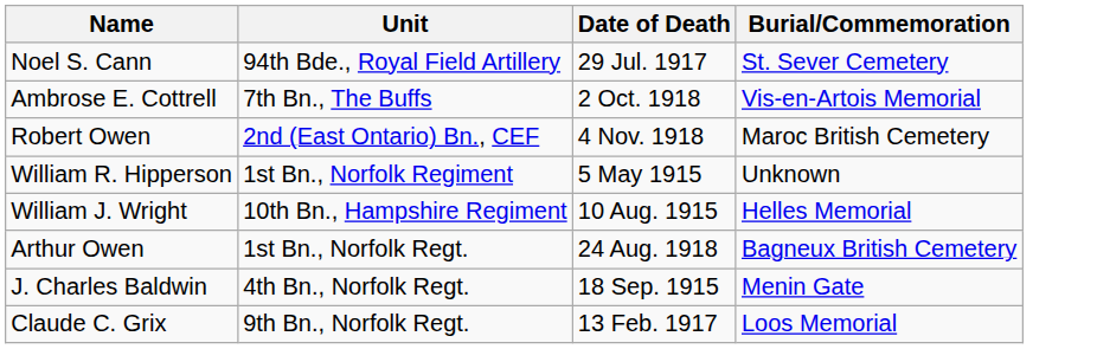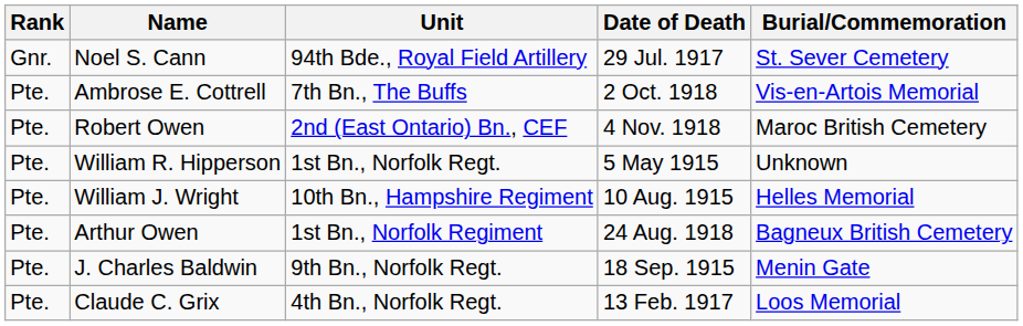 <table class="wikitable">
 <tr>
+<th>Rank</th>
 <th>Name</th>
 <th>Unit</th>
 <th>Date of Death</th>
 <th>Burial/Commemoration</th>
 </tr>
 <tr>
+<td>Gnr.</td>
 <td>Noel S. Cann</td>
 <td>94th Bde., <a href='#'>Royal Field Artillery</a></td>
 <td>29 Jul. 1917</td>
 <td><a href='#'>St. Sever Cemetery</a></td>
 </tr>
 <tr>
+<td>Pte.</td>
 <td>Ambrose E. Cottrell</td>
 <td>7th Bn., <a href='#'>The Buffs</a></td>
 <td>2 Oct. 1918</td>
 <td><a href='#'>Vis-en-Artois Memorial</a></td>
 </tr>
 <tr>
+<td>Pte.</td>
 <td>Robert Owen</td>
 <td><a href='#'>2nd (East Ontario) Bn.</a>, <a href='#'>CEF</a></td>
 <td>4 Nov. 1918</td>
 <td>Maroc British Cemetery</td>
 </tr>
 <tr>
+<td>Pte.</td>
 <td>William R. Hipperson</td>
-<td>1st Bn., <a href='#'>Norfolk Regiment</a></td>
+<td>1st Bn., Norfolk Regt.</td>
 <td>5 May 1915</td>
 <td>Unknown</td>
 </tr>
 <tr>
+<td>Pte.</td>
 <td>William J. Wright</td>
 <td>10th Bn., <a href='#'>Hampshire Regiment</a></td>
 <td>10 Aug. 1915</td>
 <td><a href='#'>Helles Memorial</a></td>
 </tr>
 <tr>
+<td>Pte.</td>
 <td>Arthur Owen</td>
-<td>1st Bn., Norfolk Regt.</td>
+<td>1st Bn., <a href='#'>Norfolk Regiment</a></td>
 <td>24 Aug. 1918</td>
 <td><a href='#'>Bagneux British Cemetery</a></td>
 </tr>
 <tr>
+<td>Pte.</td>
 <td>J. Charles Baldwin</td>
-<td>4th Bn., Norfolk Regt.</td>
+<td>9th Bn., Norfolk Regt.</td>
 <td>18 Sep. 1915</td>
 <td><a href='#'>Menin Gate</a></td>
 </tr>
 <tr>
+<td>Pte.</td>
 <td>Claude C. Grix</td>
-<td>9th Bn., Norfolk Regt.</td>
+<td>4th Bn., Norfolk Regt.</td>
 <td>13 Feb. 1917</td>
 <td><a href='#'>Loos Memorial</a></td>
 </tr>
 </table>
